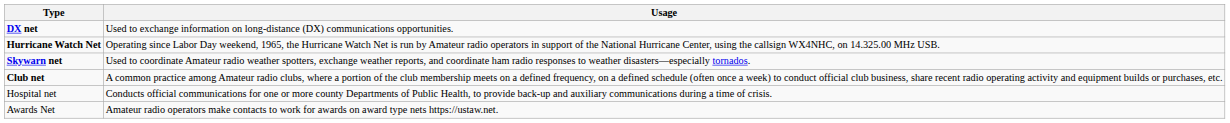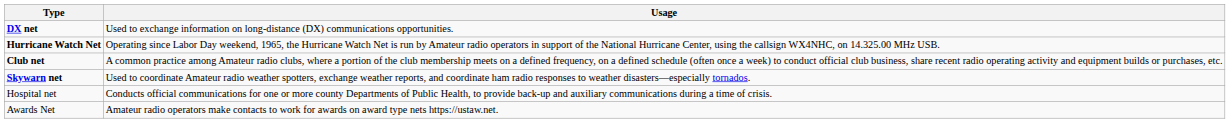 <table class="wikitable">
 <tr>
 <th>Type</th>
 <th>Usage</th>
 </tr>
 <tr>
 <td><strong><a href='#'>DX</a> net</strong></td>
 <td>Used to exchange information on long-distance (DX) communications opportunities.</td>
 </tr>
 <tr>
 <td><strong>Hurricane Watch Net</strong></td>
 <td>Operating since Labor Day weekend, 1965, the Hurricane Watch Net is run by Amateur radio operators in support of the National Hurricane Center, using the callsign WX4NHC, on 14.325.00 MHz USB.</td>
 </tr>
 <tr>
+<td><strong>Club net</strong></td>
+<td>A common practice among Amateur radio clubs, where a portion of the club membership meets on a defined frequency, on a defined schedule (often once a week) to conduct official club business, share recent radio operating activity and equipment builds or purchases, etc.</td>
+</tr>
+<tr>
 <td><strong><a href='#'>Skywarn</a> net</strong></td>
 <td>Used to coordinate Amateur radio weather spotters, exchange weather reports, and coordinate ham radio responses to weather disasters—especially <a href='#'>tornados</a>.</td>
-</tr>
-<tr>
-<td><strong>Club net</strong></td>
-<td>A common practice among Amateur radio clubs, where a portion of the club membership meets on a defined frequency, on a defined schedule (often once a week) to conduct official club business, share recent radio operating activity and equipment builds or purchases, etc.</td>
 </tr>
 <tr>
 <td>Hospital net</td>
 <td>Conducts official communications for one or more county Departments of Public Health, to provide back-up and auxiliary communications during a time of crisis.</td>
 </tr>
 <tr>
 <td>Awards Net</td>
 <td>Amateur radio operators make contacts to work for awards on award type nets https://ustaw.net.</td>
 </tr>
 </table>
